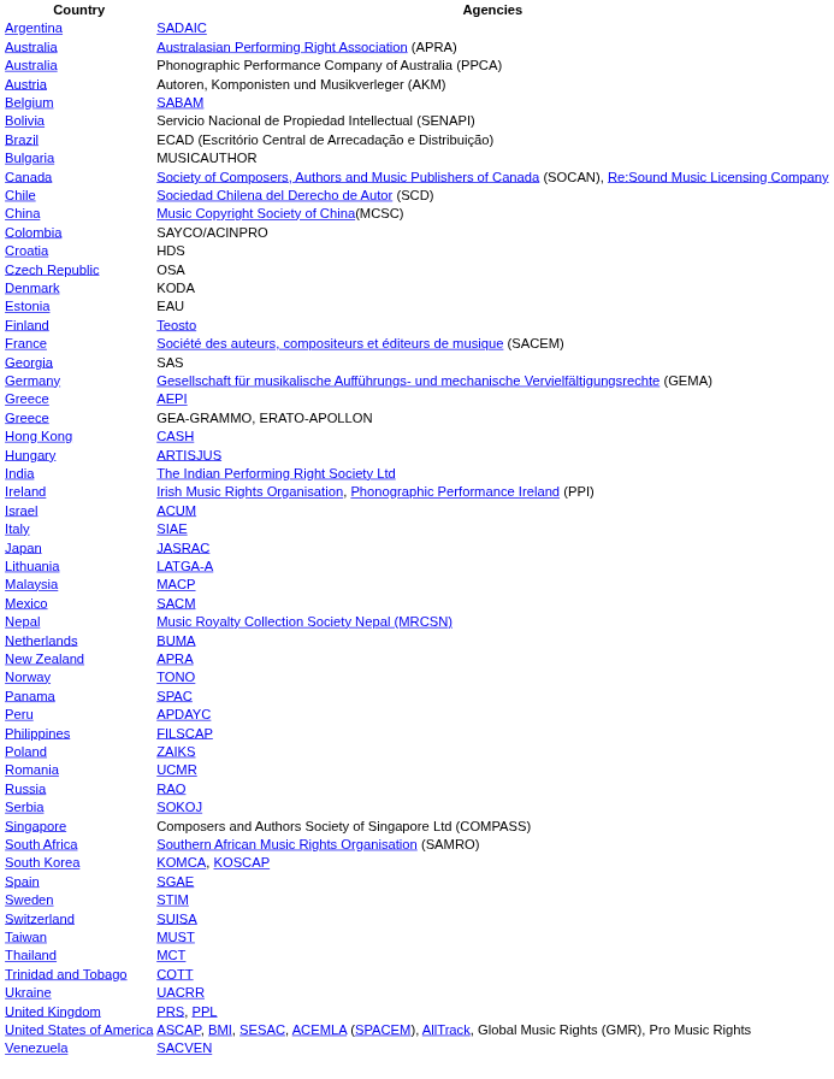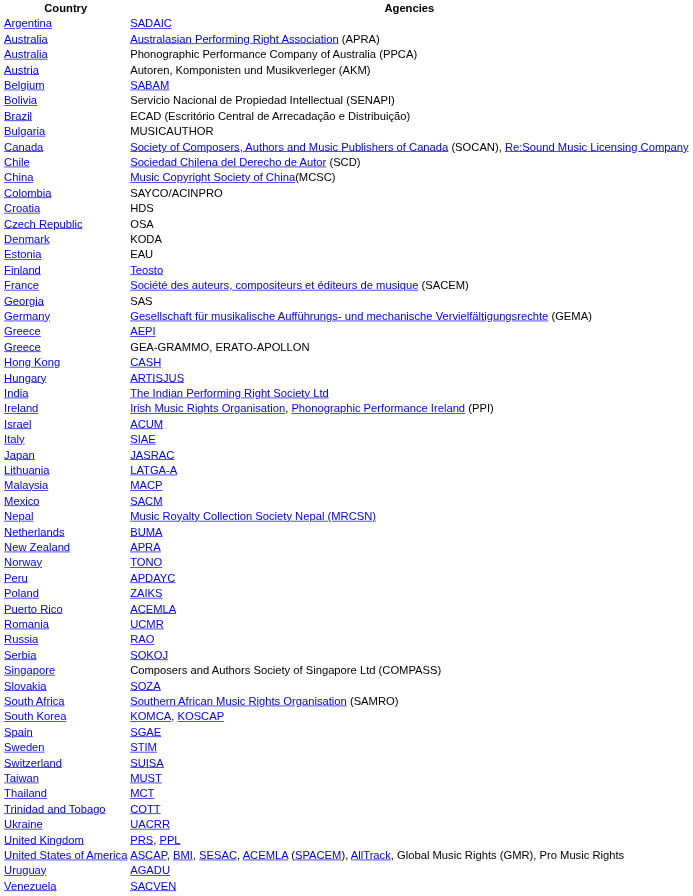 <table>
 <tr>
 <th>Country</th>
 <th>Agencies</th>
 </tr>
 <tr>
 <td><a href='#'>Argentina</a></td>
 <td><a href='#'>SADAIC</a></td>
 </tr>
 <tr>
 <td><a href='#'>Australia</a></td>
 <td><a href='#'>Australasian Performing Right Association</a> (APRA)</td>
 </tr>
 <tr>
 <td><a href='#'>Australia</a></td>
 <td>Phonographic Performance Company of Australia (PPCA)</td>
 </tr>
 <tr>
 <td><a href='#'>Austria</a></td>
 <td>Autoren, Komponisten und Musikverleger (AKM)</td>
 </tr>
 <tr>
 <td><a href='#'>Belgium</a></td>
 <td><a href='#'>SABAM</a></td>
 </tr>
 <tr>
 <td><a href='#'>Bolivia</a></td>
 <td>Servicio Nacional de Propiedad Intellectual (SENAPI)</td>
 </tr>
 <tr>
 <td><a href='#'>Brazil</a></td>
 <td>ECAD (Escritório Central de Arrecadação e Distribuição)</td>
 </tr>
 <tr>
 <td><a href='#'>Bulgaria</a></td>
 <td>MUSICAUTHOR</td>
 </tr>
 <tr>
 <td><a href='#'>Canada</a></td>
 <td><a href='#'>Society of Composers, Authors and Music Publishers of Canada</a> (SOCAN), <a href='#'>Re:Sound Music Licensing Company</a></td>
 </tr>
 <tr>
 <td><a href='#'>Chile</a></td>
 <td><a href='#'>Sociedad Chilena del Derecho de Autor</a> (SCD)</td>
 </tr>
 <tr>
 <td><a href='#'>China</a></td>
 <td><a href='#'>Music Copyright Society of China</a>(MCSC)</td>
 </tr>
 <tr>
 <td><a href='#'>Colombia</a></td>
 <td>SAYCO/ACINPRO</td>
 </tr>
 <tr>
 <td><a href='#'>Croatia</a></td>
 <td>HDS</td>
 </tr>
 <tr>
 <td><a href='#'>Czech Republic</a></td>
 <td>OSA</td>
 </tr>
 <tr>
 <td><a href='#'>Denmark</a></td>
 <td>KODA</td>
 </tr>
 <tr>
 <td><a href='#'>Estonia</a></td>
 <td>EAU</td>
 </tr>
 <tr>
 <td><a href='#'>Finland</a></td>
 <td><a href='#'>Teosto</a></td>
 </tr>
 <tr>
 <td><a href='#'>France</a></td>
 <td><a href='#'>Société des auteurs, compositeurs et éditeurs de musique</a> (SACEM)</td>
 </tr>
 <tr>
 <td><a href='#'>Georgia</a></td>
 <td>SAS</td>
 </tr>
 <tr>
 <td><a href='#'>Germany</a></td>
 <td><a href='#'>Gesellschaft für musikalische Aufführungs- und mechanische Vervielfältigungsrechte</a> (GEMA)</td>
 </tr>
 <tr>
 <td><a href='#'>Greece</a></td>
 <td><a href='#'>AEPI</a></td>
 </tr>
 <tr>
 <td><a href='#'>Greece</a></td>
 <td>GEA-GRAMMO, ERATO-APOLLON</td>
 </tr>
 <tr>
 <td><a href='#'>Hong Kong</a></td>
 <td><a href='#'>CASH</a></td>
 </tr>
 <tr>
 <td><a href='#'>Hungary</a></td>
 <td><a href='#'>ARTISJUS</a></td>
 </tr>
 <tr>
 <td><a href='#'>India</a></td>
 <td><a href='#'>The Indian Performing Right Society Ltd</a></td>
 </tr>
 <tr>
 <td><a href='#'>Ireland</a></td>
 <td><a href='#'>Irish Music Rights Organisation</a>, <a href='#'>Phonographic Performance Ireland</a> (PPI)</td>
 </tr>
 <tr>
 <td><a href='#'>Israel</a></td>
 <td><a href='#'>ACUM</a></td>
 </tr>
 <tr>
 <td><a href='#'>Italy</a></td>
 <td><a href='#'>SIAE</a></td>
 </tr>
 <tr>
 <td><a href='#'>Japan</a></td>
 <td><a href='#'>JASRAC</a></td>
 </tr>
 <tr>
 <td><a href='#'>Lithuania</a></td>
 <td><a href='#'>LATGA-A</a></td>
 </tr>
 <tr>
 <td><a href='#'>Malaysia</a></td>
 <td><a href='#'>MACP</a></td>
 </tr>
 <tr>
 <td><a href='#'>Mexico</a></td>
 <td><a href='#'>SACM</a></td>
 </tr>
 <tr>
 <td><a href='#'>Nepal</a></td>
 <td><a href='#'>Music Royalty Collection Society Nepal (MRCSN)</a></td>
 </tr>
 <tr>
 <td><a href='#'>Netherlands</a></td>
 <td><a href='#'>BUMA</a></td>
 </tr>
 <tr>
 <td><a href='#'>New Zealand</a></td>
 <td><a href='#'>APRA</a></td>
 </tr>
 <tr>
 <td><a href='#'>Norway</a></td>
 <td><a href='#'>TONO</a></td>
 </tr>
 <tr>
-<td><a href='#'>Panama</a></td>
-<td><a href='#'>SPAC</a></td>
-</tr>
-<tr>
 <td><a href='#'>Peru</a></td>
 <td><a href='#'>APDAYC</a></td>
 </tr>
 <tr>
-<td><a href='#'>Philippines</a></td>
-<td><a href='#'>FILSCAP</a></td>
+<td><a href='#'>Poland</a></td>
+<td><a href='#'>ZAIKS</a></td>
 </tr>
 <tr>
-<td><a href='#'>Poland</a></td>
-<td><a href='#'>ZAIKS</a></td>
+<td><a href='#'>Puerto Rico</a></td>
+<td><a href='#'>ACEMLA</a></td>
 </tr>
 <tr>
 <td><a href='#'>Romania</a></td>
 <td><a href='#'>UCMR</a></td>
 </tr>
 <tr>
 <td><a href='#'>Russia</a></td>
 <td><a href='#'>RAO</a></td>
 </tr>
 <tr>
 <td><a href='#'>Serbia</a></td>
 <td><a href='#'>SOKOJ</a></td>
 </tr>
 <tr>
 <td><a href='#'>Singapore</a></td>
 <td>Composers and Authors Society of Singapore Ltd (COMPASS)</td>
+</tr>
+<tr>
+<td><a href='#'>Slovakia</a></td>
+<td><a href='#'>SOZA</a></td>
 </tr>
 <tr>
 <td><a href='#'>South Africa</a></td>
 <td><a href='#'>Southern African Music Rights Organisation</a> (SAMRO)</td>
 </tr>
 <tr>
 <td><a href='#'>South Korea</a></td>
 <td><a href='#'>KOMCA</a>, <a href='#'>KOSCAP</a></td>
 </tr>
 <tr>
 <td><a href='#'>Spain</a></td>
 <td><a href='#'>SGAE</a></td>
 </tr>
 <tr>
 <td><a href='#'>Sweden</a></td>
 <td><a href='#'>STIM</a></td>
 </tr>
 <tr>
 <td><a href='#'>Switzerland</a></td>
 <td><a href='#'>SUISA</a></td>
 </tr>
 <tr>
 <td><a href='#'>Taiwan</a></td>
 <td><a href='#'>MUST</a></td>
 </tr>
 <tr>
 <td><a href='#'>Thailand</a></td>
 <td><a href='#'>MCT</a></td>
 </tr>
 <tr>
 <td><a href='#'>Trinidad and Tobago</a></td>
 <td><a href='#'>COTT</a></td>
 </tr>
 <tr>
 <td><a href='#'>Ukraine</a></td>
 <td><a href='#'>UACRR</a></td>
 </tr>
 <tr>
 <td><a href='#'>United Kingdom</a></td>
 <td><a href='#'>PRS</a>, <a href='#'>PPL</a></td>
 </tr>
 <tr>
 <td><a href='#'>United States of America</a></td>
 <td><a href='#'>ASCAP</a>, <a href='#'>BMI</a>, <a href='#'>SESAC</a>, <a href='#'>ACEMLA</a> (<a href='#'>SPACEM</a>), <a href='#'>AllTrack</a>, Global Music Rights (GMR), Pro Music Rights</td>
 </tr>
 <tr>
+<td><a href='#'>Uruguay</a></td>
+<td><a href='#'>AGADU</a></td>
+</tr>
+<tr>
 <td><a href='#'>Venezuela</a></td>
 <td><a href='#'>SACVEN</a></td>
 </tr>
 </table>
